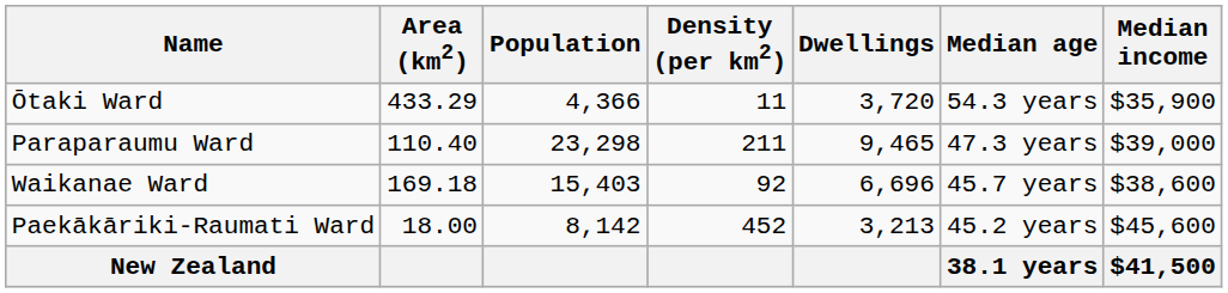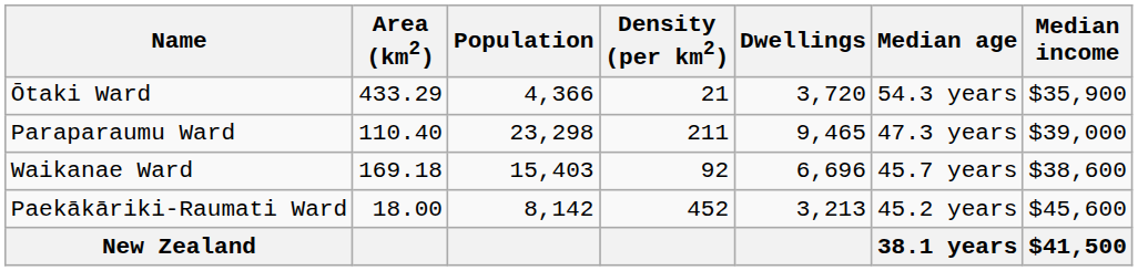 <table class="wikitable">
 <tr>
 <th>Name</th>
 <th>Area<br>(km<sup>2</sup>)</th>
 <th>Population</th>
 <th>Density<br>(per km<sup>2</sup>)</th>
 <th>Dwellings</th>
 <th>Median age</th>
 <th>Median<br>income</th>
 </tr>
 <tr>
 <td>Ōtaki Ward</td>
 <td style="text-align:right;">433.29</td>
 <td style="text-align:right;">4,366</td>
-<td style="text-align:right;">11</td>
+<td style="text-align:right;">21</td>
 <td style="text-align:right;">3,720</td>
 <td>54.3 years</td>
 <td>$35,900</td>
 </tr>
 <tr>
 <td>Paraparaumu Ward</td>
 <td style="text-align:right;">110.40</td>
 <td style="text-align:right;">23,298</td>
 <td style="text-align:right;">211</td>
 <td style="text-align:right;">9,465</td>
 <td>47.3 years</td>
 <td>$39,000</td>
 </tr>
 <tr>
 <td>Waikanae Ward</td>
 <td style="text-align:right;">169.18</td>
 <td style="text-align:right;">15,403</td>
 <td style="text-align:right;">92</td>
 <td style="text-align:right;">6,696</td>
 <td>45.7 years</td>
 <td>$38,600</td>
 </tr>
 <tr>
 <td>Paekākāriki-Raumati Ward</td>
 <td style="text-align:right;">18.00</td>
 <td style="text-align:right;">8,142</td>
 <td style="text-align:right;">452</td>
 <td style="text-align:right;">3,213</td>
 <td>45.2 years</td>
 <td>$45,600</td>
 </tr>
 <tr>
 <th>New Zealand</th>
 <th></th>
 <th></th>
 <th></th>
 <th></th>
 <th>38.1 years</th>
 <th style="text-align:left;">$41,500</th>
 </tr>
 </table>
